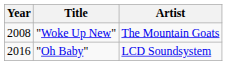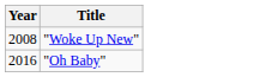 <table class="wikitable">
 <tr>
 <th>Year</th>
 <th>Title</th>
-<th>Artist</th>
 </tr>
 <tr>
 <td>2008</td>
 <td>"<a href='#'>Woke Up New</a>"</td>
-<td><a href='#'>The Mountain Goats</a></td>
 </tr>
 <tr>
 <td>2016</td>
 <td>"<a href='#'>Oh Baby</a>"</td>
-<td><a href='#'>LCD Soundsystem</a></td>
 </tr>
 </table>
